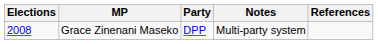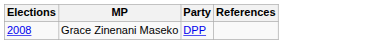 <table class="wikitable">
 <tr>
 <th>Elections</th>
 <th>MP</th>
 <th>Party</th>
-<th>Notes</th>
 <th>References</th>
 </tr>
 <tr>
 <td><a href='#'>2008</a></td>
 <td>Grace Zinenani Maseko</td>
 <td><a href='#'>DPP</a></td>
-<td>Multi-party system</td>
 <td></td>
 </tr>
 </table>
